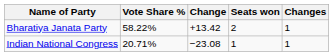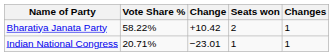 <table class="wikitable sortable">
 <tr>
 <th>Name of Party</th>
 <th>Vote Share %</th>
 <th>Change</th>
 <th>Seats won</th>
 <th>Changes</th>
 </tr>
 <tr>
 <td><a href='#'>Bharatiya Janata Party</a></td>
 <td>58.22%</td>
-<td>+13.42</td>
+<td>+10.42</td>
 <td>2</td>
 <td> 1</td>
 </tr>
 <tr>
 <td><a href='#'>Indian National Congress</a></td>
 <td>20.71%</td>
-<td>−23.08</td>
+<td>−23.01</td>
 <td>1</td>
 <td> 1</td>
 </tr>
 </table>
